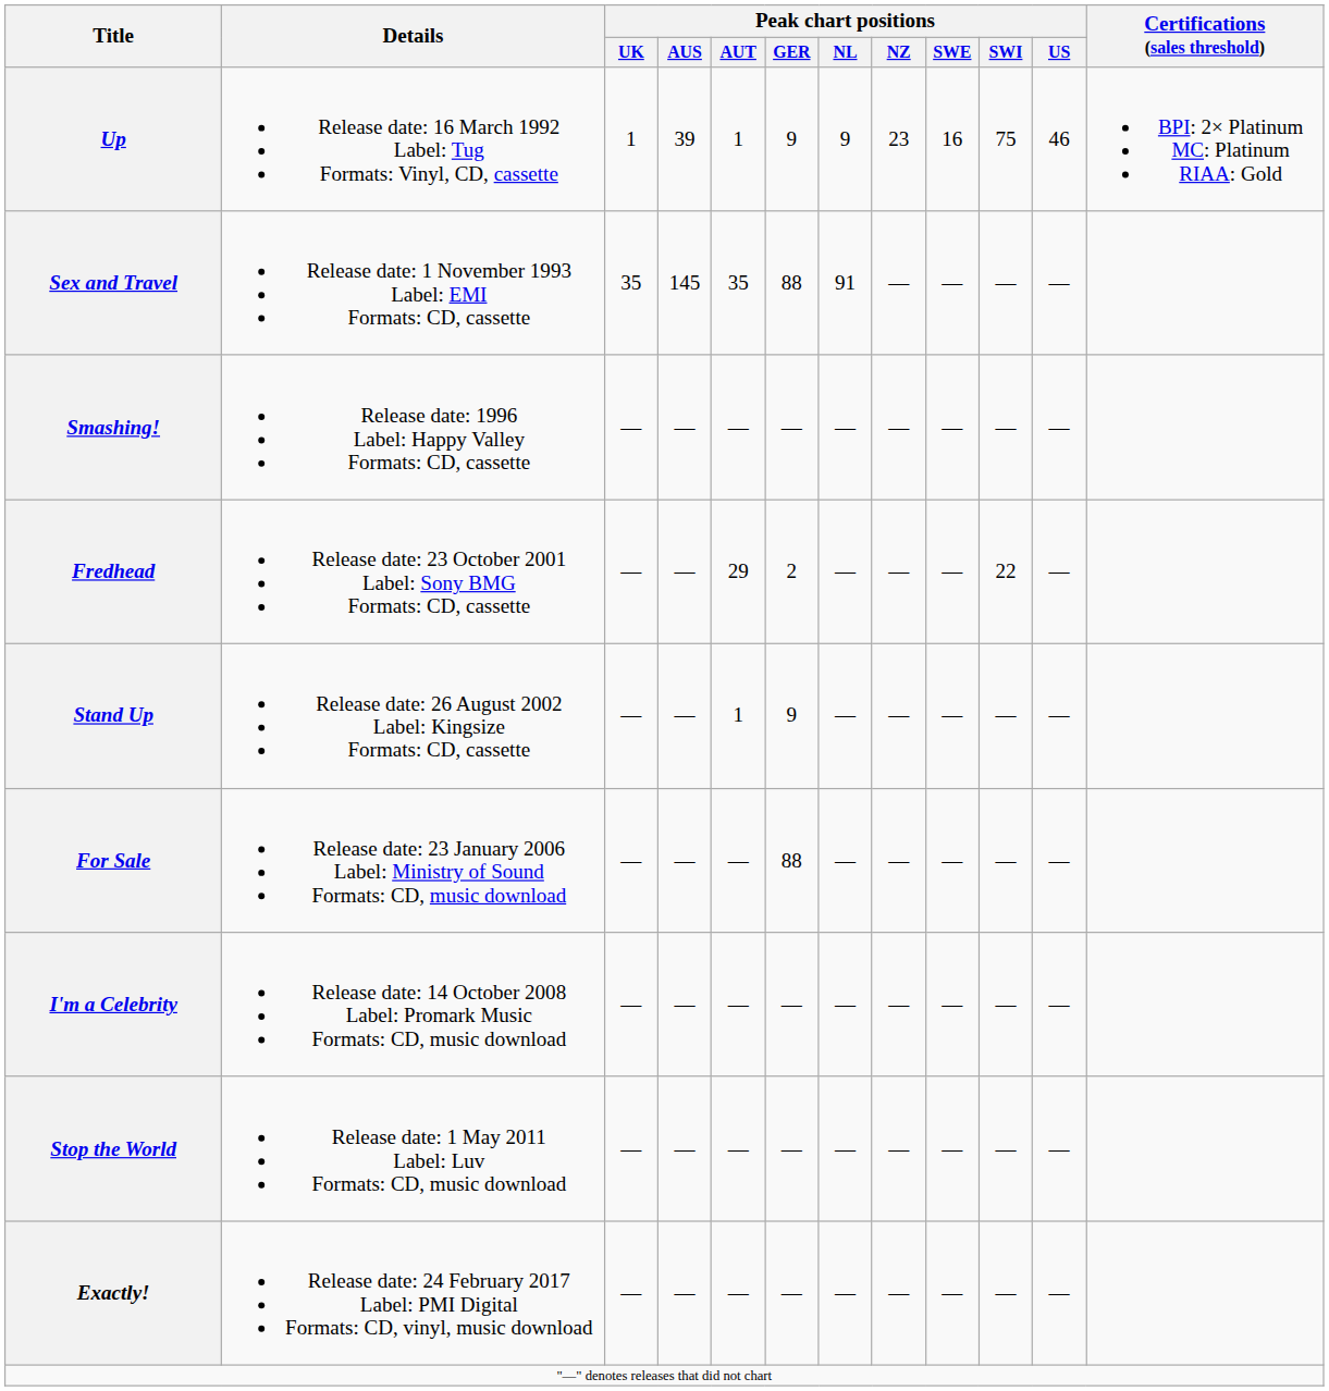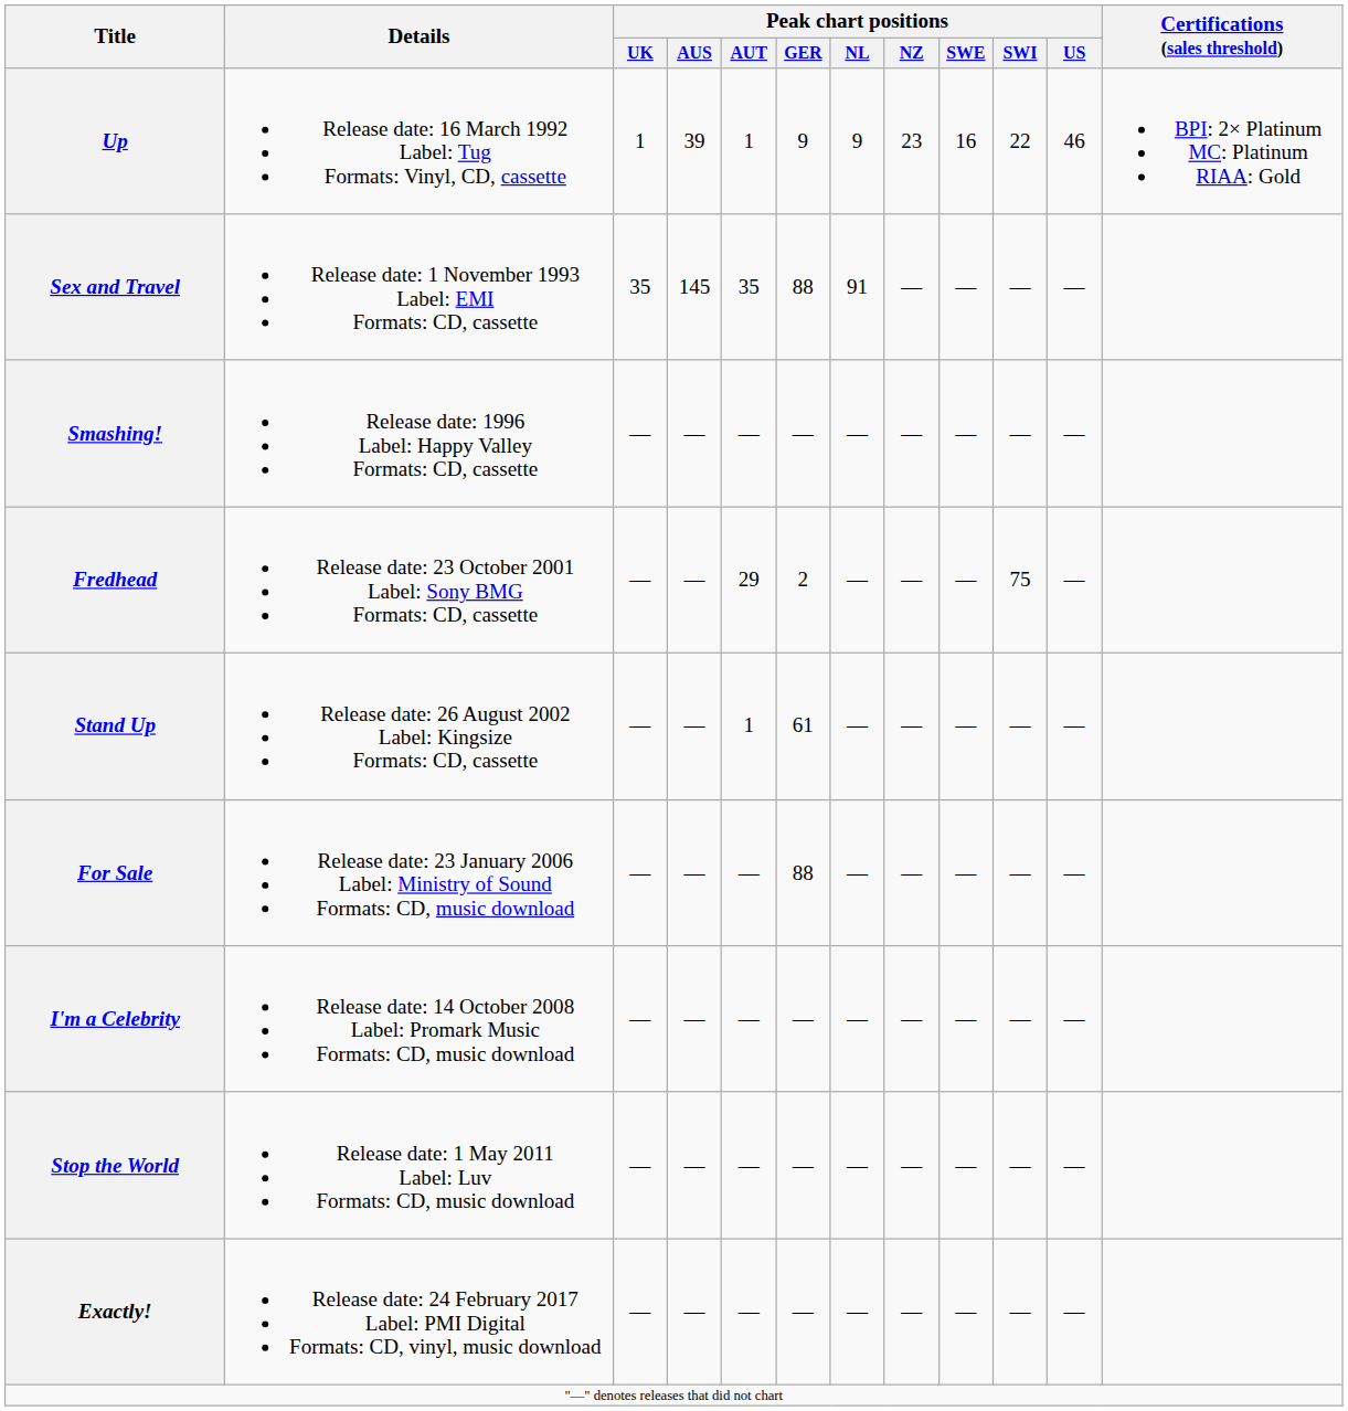 <table class="wikitable plainrowheaders" style="text-align:center;">
 <tr>
 <th rowspan="2" style="width:10em;">Title</th>
 <th rowspan="2" style="width:18em;">Details</th>
 <th colspan="9">Peak chart positions</th>
 <th rowspan="2" style="width:11em;"><a href='#'>Certifications</a><br><small>(<a href='#'>sales threshold</a>)</small></th>
 </tr>
 <tr style="font-size:smaller;">
 <th style="width:35px;"><a href='#'>UK</a><br></th>
 <th style="width:35px;"><a href='#'>AUS</a><br></th>
 <th style="width:35px;"><a href='#'>AUT</a><br></th>
 <th style="width:35px;"><a href='#'>GER</a><br></th>
 <th style="width:35px;"><a href='#'>NL</a><br></th>
 <th style="width:35px;"><a href='#'>NZ</a><br></th>
 <th style="width:35px;"><a href='#'>SWE</a><br></th>
 <th style="width:35px;"><a href='#'>SWI</a><br></th>
 <th style="width:35px;"><a href='#'>US</a><br></th>
 </tr>
 <tr>
 <th scope="row"><em><a href='#'>Up</a></em></th>
 <td><br><ul><li>Release date: 16 March 1992</li><li>Label: <a href='#'>Tug</a></li><li>Formats: Vinyl, CD, <a href='#'>cassette</a> </li></ul></td>
 <td>1</td>
 <td>39</td>
 <td>1</td>
 <td>9</td>
 <td>9</td>
 <td>23</td>
 <td>16</td>
-<td>75</td>
+<td>22</td>
 <td>46</td>
 <td><br><ul><li><a href='#'>BPI</a>: 2× Platinum</li><li><a href='#'>MC</a>: Platinum</li><li><a href='#'>RIAA</a>: Gold</li></ul></td>
 </tr>
 <tr>
 <th scope="row"><em><a href='#'>Sex and Travel</a></em></th>
 <td><br><ul><li>Release date: 1 November 1993</li><li>Label: <a href='#'>EMI</a></li><li>Formats: CD, cassette </li></ul></td>
 <td>35</td>
 <td>145</td>
 <td>35</td>
 <td>88</td>
 <td>91</td>
 <td>—</td>
 <td>—</td>
 <td>—</td>
 <td>—</td>
 <td></td>
 </tr>
 <tr>
 <th scope="row"><em><a href='#'>Smashing!</a></em></th>
 <td><br><ul><li>Release date: 1996</li><li>Label: Happy Valley</li><li>Formats: CD, cassette </li></ul></td>
 <td>—</td>
 <td>—</td>
 <td>—</td>
 <td>—</td>
 <td>—</td>
 <td>—</td>
 <td>—</td>
 <td>—</td>
 <td>—</td>
 <td></td>
 </tr>
 <tr>
 <th scope="row"><em><a href='#'>Fredhead</a></em></th>
 <td><br><ul><li>Release date: 23 October 2001</li><li>Label: <a href='#'>Sony BMG</a></li><li>Formats: CD, cassette </li></ul></td>
 <td>—</td>
 <td>—</td>
 <td>29</td>
 <td>2</td>
 <td>—</td>
 <td>—</td>
 <td>—</td>
-<td>22</td>
+<td>75</td>
 <td>—</td>
 <td></td>
 </tr>
 <tr>
 <th scope="row"><em><a href='#'>Stand Up</a></em></th>
 <td><br><ul><li>Release date: 26 August 2002</li><li>Label: Kingsize</li><li>Formats: CD, cassette </li></ul></td>
 <td>—</td>
 <td>—</td>
 <td>1</td>
-<td>9</td>
+<td>61</td>
 <td>—</td>
 <td>—</td>
 <td>—</td>
 <td>—</td>
 <td>—</td>
 <td></td>
 </tr>
 <tr>
 <th scope="row"><em><a href='#'>For Sale</a></em></th>
 <td><br><ul><li>Release date: 23 January 2006</li><li>Label: <a href='#'>Ministry of Sound</a></li><li>Formats: CD, <a href='#'>music download</a> </li></ul></td>
 <td>—</td>
 <td>—</td>
 <td>—</td>
 <td>88</td>
 <td>—</td>
 <td>—</td>
 <td>—</td>
 <td>—</td>
 <td>—</td>
 <td></td>
 </tr>
 <tr>
 <th scope="row"><em><a href='#'>I'm a Celebrity</a></em></th>
 <td><br><ul><li>Release date: 14 October 2008</li><li>Label: Promark Music</li><li>Formats: CD, music download</li></ul></td>
 <td>—</td>
 <td>—</td>
 <td>—</td>
 <td>—</td>
 <td>—</td>
 <td>—</td>
 <td>—</td>
 <td>—</td>
 <td>—</td>
 <td></td>
 </tr>
 <tr>
 <th scope="row"><em><a href='#'>Stop the World</a></em></th>
 <td><br><ul><li>Release date: 1 May 2011</li><li>Label: Luv</li><li>Formats: CD, music download</li></ul></td>
 <td>—</td>
 <td>—</td>
 <td>—</td>
 <td>—</td>
 <td>—</td>
 <td>—</td>
 <td>—</td>
 <td>—</td>
 <td>—</td>
 <td></td>
 </tr>
 <tr>
 <th scope="row"><em>Exactly!</em></th>
 <td><br><ul><li>Release date: 24 February 2017</li><li>Label: PMI Digital</li><li>Formats: CD, vinyl, music download</li></ul></td>
 <td>—</td>
 <td>—</td>
 <td>—</td>
 <td>—</td>
 <td>—</td>
 <td>—</td>
 <td>—</td>
 <td>—</td>
 <td>—</td>
 <td></td>
 </tr>
 <tr>
 <td colspan="15" style="font-size:8pt">"—" denotes releases that did not chart</td>
 </tr>
 </table>
